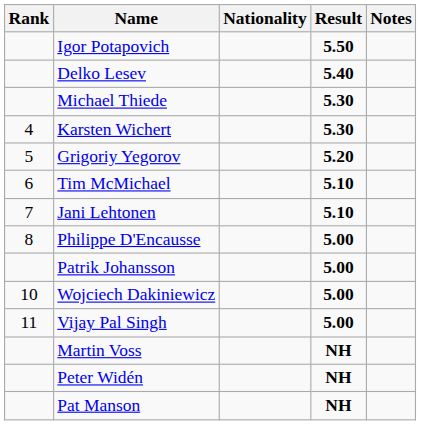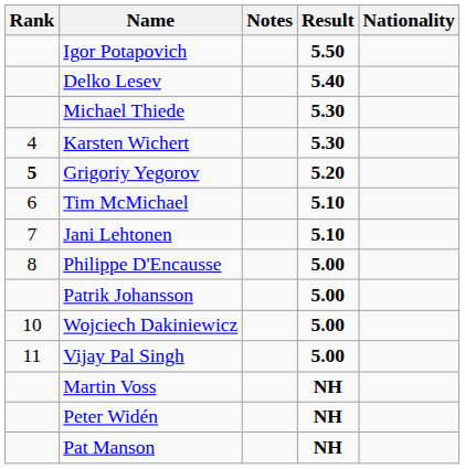 <table class="wikitable sortable" style="text-align:center">
 <tr>
 <th>Rank</th>
 <th>Name</th>
+<th>Notes</th>
+<th>Result</th>
 <th>Nationality</th>
-<th>Result</th>
-<th>Notes</th>
 </tr>
 <tr>
 <td></td>
 <td align=left><a href='#'>Igor Potapovich</a></td>
+<td></td>
+<td><strong>5.50</strong></td>
 <td align=left></td>
-<td><strong>5.50</strong></td>
-<td></td>
 </tr>
 <tr>
 <td></td>
 <td align=left><a href='#'>Delko Lesev</a></td>
+<td></td>
+<td><strong>5.40</strong></td>
 <td align=left></td>
-<td><strong>5.40</strong></td>
-<td></td>
 </tr>
 <tr>
 <td></td>
 <td align=left><a href='#'>Michael Thiede</a></td>
+<td></td>
+<td><strong>5.30</strong></td>
 <td align=left></td>
-<td><strong>5.30</strong></td>
-<td></td>
 </tr>
 <tr>
 <td>4</td>
 <td align=left><a href='#'>Karsten Wichert</a></td>
+<td></td>
+<td><strong>5.30</strong></td>
 <td align=left></td>
-<td><strong>5.30</strong></td>
-<td></td>
 </tr>
 <tr>
-<td>5</td>
+<td><strong>5</strong></td>
 <td align=left><a href='#'>Grigoriy Yegorov</a></td>
+<td></td>
+<td><strong>5.20</strong></td>
 <td align=left></td>
-<td><strong>5.20</strong></td>
-<td></td>
 </tr>
 <tr>
 <td>6</td>
 <td align=left><a href='#'>Tim McMichael</a></td>
+<td></td>
+<td><strong>5.10</strong></td>
 <td align=left></td>
-<td><strong>5.10</strong></td>
-<td></td>
 </tr>
 <tr>
 <td>7</td>
 <td align=left><a href='#'>Jani Lehtonen</a></td>
+<td></td>
+<td><strong>5.10</strong></td>
 <td align=left></td>
-<td><strong>5.10</strong></td>
-<td></td>
 </tr>
 <tr>
 <td>8</td>
 <td align=left><a href='#'>Philippe D'Encausse</a></td>
+<td></td>
+<td><strong>5.00</strong></td>
 <td align=left></td>
-<td><strong>5.00</strong></td>
-<td></td>
 </tr>
 <tr>
 <td></td>
 <td align=left><a href='#'>Patrik Johansson</a></td>
+<td></td>
+<td><strong>5.00</strong></td>
 <td align=left></td>
-<td><strong>5.00</strong></td>
-<td></td>
 </tr>
 <tr>
 <td>10</td>
 <td align=left><a href='#'>Wojciech Dakiniewicz</a></td>
+<td></td>
+<td><strong>5.00</strong></td>
 <td align=left></td>
-<td><strong>5.00</strong></td>
-<td></td>
 </tr>
 <tr>
 <td>11</td>
 <td align=left><a href='#'>Vijay Pal Singh</a></td>
+<td></td>
+<td><strong>5.00</strong></td>
 <td align=left></td>
-<td><strong>5.00</strong></td>
-<td></td>
 </tr>
 <tr>
 <td></td>
 <td align=left><a href='#'>Martin Voss</a></td>
+<td></td>
+<td><strong>NH</strong></td>
 <td align=left></td>
-<td><strong>NH</strong></td>
-<td></td>
 </tr>
 <tr>
 <td></td>
 <td align=left><a href='#'>Peter Widén</a></td>
+<td></td>
+<td><strong>NH</strong></td>
 <td align=left></td>
-<td><strong>NH</strong></td>
-<td></td>
 </tr>
 <tr>
 <td></td>
 <td align=left><a href='#'>Pat Manson</a></td>
+<td></td>
+<td><strong>NH</strong></td>
 <td align=left></td>
-<td><strong>NH</strong></td>
-<td></td>
 </tr>
 </table>
